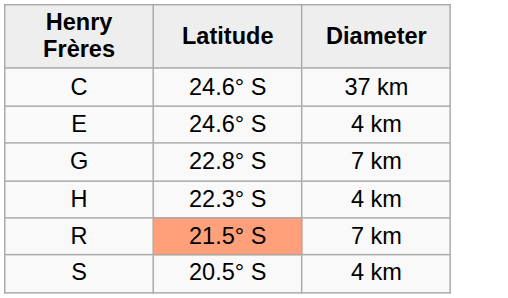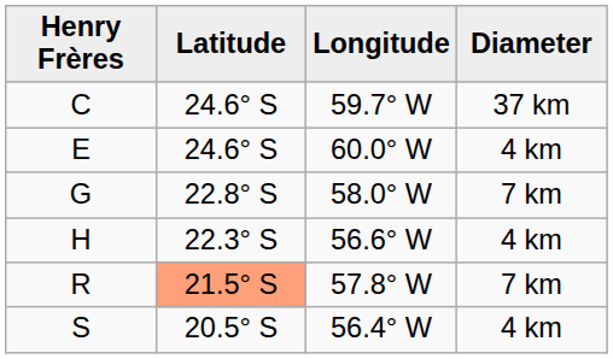 <table class="wikitable">
 <tr>
 <th width="25%" style="background:#eeeeee;">Henry<br>Frères</th>
 <th width="25%" style="background:#eeeeee;">Latitude</th>
+<th width="25%" style="background:#eeeeee;">Longitude</th>
 <th width="25%" style="background:#eeeeee;">Diameter</th>
 </tr>
 <tr>
 <td align="center">C</td>
 <td align="center">24.6° S</td>
+<td align="center">59.7° W</td>
 <td align="center">37 km</td>
 </tr>
 <tr>
 <td align="center">E</td>
 <td align="center">24.6° S</td>
+<td align="center">60.0° W</td>
 <td align="center">4 km</td>
 </tr>
 <tr>
 <td align="center">G</td>
 <td align="center">22.8° S</td>
+<td align="center">58.0° W</td>
 <td align="center">7 km</td>
 </tr>
 <tr>
 <td align="center">H</td>
 <td align="center">22.3° S</td>
+<td align="center">56.6° W</td>
 <td align="center">4 km</td>
 </tr>
 <tr>
 <td align="center">R</td>
 <td align="center" style="background: lightsalmon;">21.5° S</td>
+<td align="center">57.8° W</td>
 <td align="center">7 km</td>
 </tr>
 <tr>
 <td align="center">S</td>
 <td align="center">20.5° S</td>
+<td align="center">56.4° W</td>
 <td align="center">4 km</td>
 </tr>
 </table>
